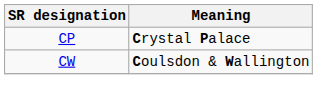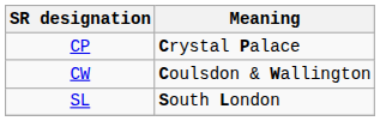 <table class="wikitable">
 <tr>
 <th>SR designation</th>
 <th>Meaning</th>
 </tr>
 <tr>
 <td align=center><a href='#'>CP</a></td>
 <td><strong>C</strong>rystal <strong>P</strong>alace</td>
 </tr>
 <tr>
 <td align=center><a href='#'>CW</a></td>
 <td><strong>C</strong>oulsdon & <strong>W</strong>allington</td>
 </tr>
 <tr>
+<td align=center><a href='#'>SL</a></td>
+<td><strong>S</strong>outh <strong>L</strong>ondon</td>
+</tr>
+<tr>
 </tr>
 </table>
